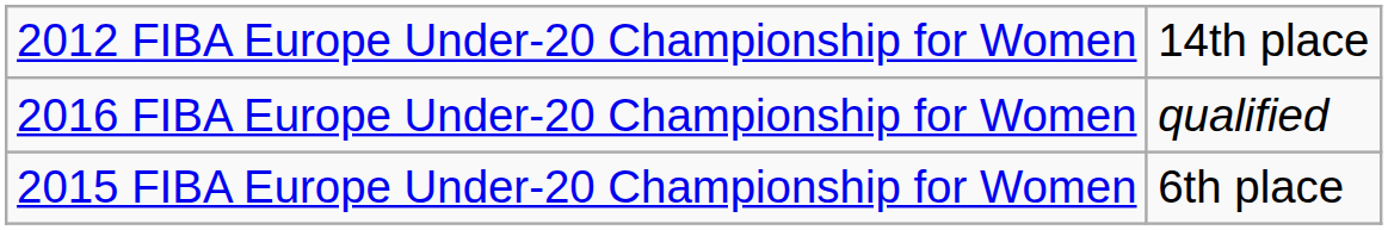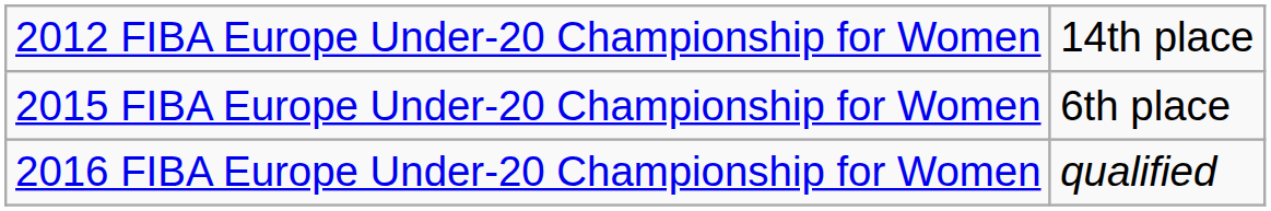 <table class="wikitable">
 <tr>
 <td><a href='#'>2012 FIBA Europe Under-20 Championship for Women</a></td>
 <td>14th place</td>
 </tr>
 <tr>
+<td><a href='#'>2015 FIBA Europe Under-20 Championship for Women</a></td>
+<td>6th place</td>
+</tr>
+<tr>
 <td><a href='#'>2016 FIBA Europe Under-20 Championship for Women</a></td>
 <td><em>qualified</em></td>
 </tr>
-<tr>
-<td><a href='#'>2015 FIBA Europe Under-20 Championship for Women</a></td>
-<td>6th place</td>
-</tr>
 </table>
